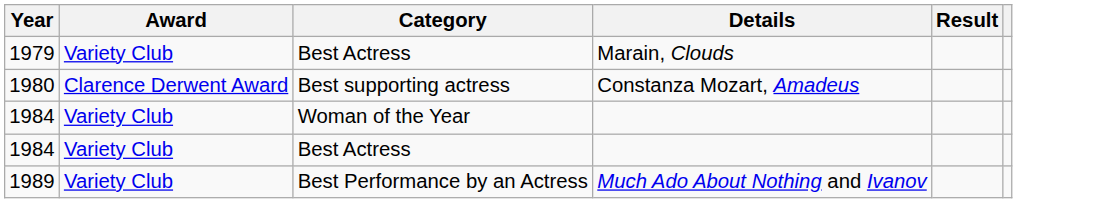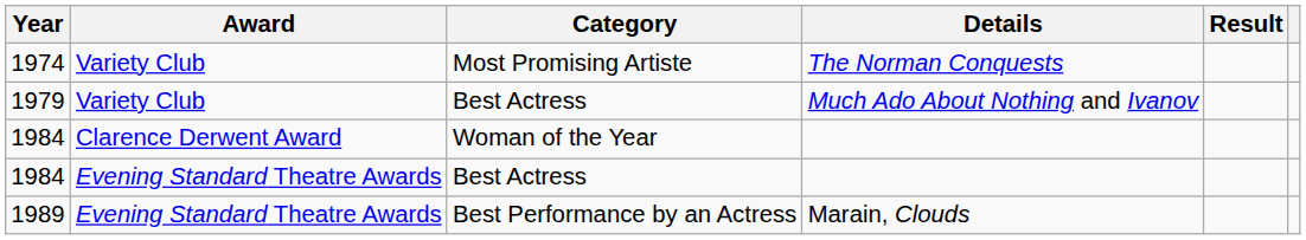 <table class="wikitable sortable">
 <tr>
 <th>Year</th>
 <th>Award</th>
 <th>Category</th>
 <th>Details</th>
 <th>Result</th>
 <th></th>
 </tr>
 <tr>
-<td>1979</td>
+<td>1974</td>
 <td><a href='#'>Variety Club</a></td>
-<td>Best Actress</td>
-<td>Marain, <em>Clouds</em></td>
+<td>Most Promising Artiste</td>
+<td><em><a href='#'>The Norman Conquests</a></em></td>
 <td></td>
 <td></td>
 </tr>
 <tr>
-<td>1980</td>
-<td><a href='#'>Clarence Derwent Award</a></td>
-<td>Best supporting actress</td>
-<td>Constanza Mozart, <em><a href='#'>Amadeus</a></em></td>
+<td>1979</td>
+<td><a href='#'>Variety Club</a></td>
+<td>Best Actress</td>
+<td><em><a href='#'>Much Ado About Nothing</a></em> and <em><a href='#'>Ivanov</a></em></td>
 <td></td>
 <td></td>
 </tr>
 <tr>
 <td>1984</td>
-<td><a href='#'>Variety Club</a></td>
+<td><a href='#'>Clarence Derwent Award</a></td>
 <td>Woman of the Year</td>
 <td></td>
 <td></td>
 <td></td>
 </tr>
 <tr>
 <td>1984</td>
-<td><a href='#'>Variety Club</a></td>
+<td><a href='#'><em>Evening Standard</em> Theatre Awards</a></td>
 <td>Best Actress</td>
 <td></td>
 <td></td>
 <td></td>
 </tr>
 <tr>
 <td>1989</td>
-<td><a href='#'>Variety Club</a></td>
+<td><a href='#'><em>Evening Standard</em> Theatre Awards</a></td>
 <td>Best Performance by an Actress</td>
-<td><em><a href='#'>Much Ado About Nothing</a></em> and <em><a href='#'>Ivanov</a></em></td>
+<td>Marain, <em>Clouds</em></td>
 <td></td>
 <td></td>
 </tr>
 </table>
